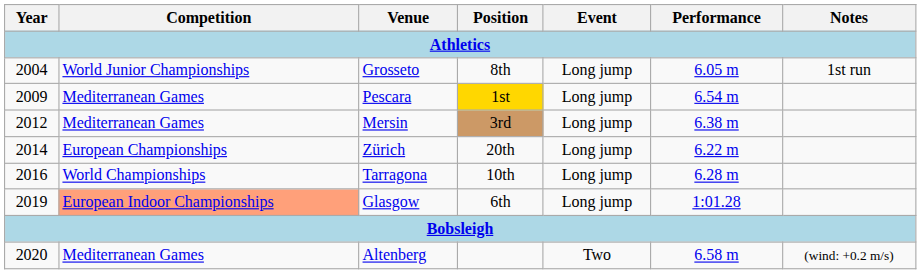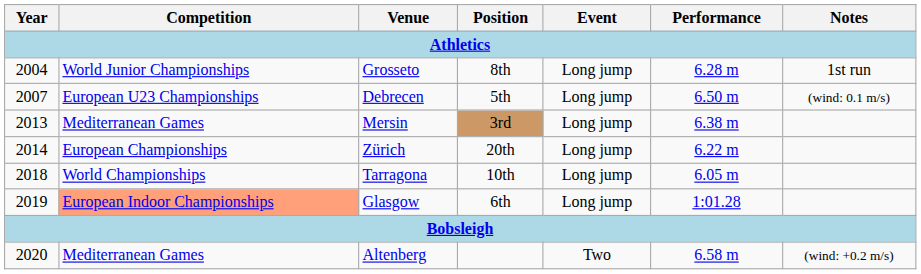 <table class="wikitable sortable" width=65% style="font-size:90%; text-align:center;">
 <tr>
 <th>Year</th>
 <th>Competition</th>
 <th>Venue</th>
 <th>Position</th>
 <th>Event</th>
 <th>Performance</th>
 <th>Notes</th>
 </tr>
 <tr>
 <td colspan="7" style="background:lightblue;"><strong><a href='#'>Athletics</a></strong></td>
 </tr>
 <tr>
 <td>2004</td>
 <td align=left><a href='#'>World Junior Championships</a></td>
 <td align=left> <a href='#'>Grosseto</a></td>
 <td>8th</td>
 <td>Long jump</td>
-<td><a href='#'>6.05 m</a></td>
+<td><a href='#'>6.28 m</a></td>
 <td>1st run</td>
 </tr>
 <tr>
-<td>2009</td>
-<td rowspan=1 align=left><a href='#'>Mediterranean Games</a></td>
-<td rowspan=1 align=left> <a href='#'>Pescara</a></td>
-<td bgcolor="gold" align="center">1st</td>
+<td>2007</td>
+<td align=left><a href='#'>European U23 Championships</a></td>
+<td align=left> <a href='#'>Debrecen</a></td>
+<td>5th</td>
 <td>Long jump</td>
-<td><a href='#'>6.54 m</a></td>
-<td></td>
+<td><a href='#'>6.50 m</a></td>
+<td><small>(wind: 0.1 m/s)</small></td>
 </tr>
 <tr>
-<td>2012</td>
+<td>2013</td>
 <td rowspan=1 align=left><a href='#'>Mediterranean Games</a></td>
 <td rowspan=1 align=left> <a href='#'>Mersin</a></td>
 <td bgcolor=cc9966>3rd</td>
 <td>Long jump</td>
 <td><a href='#'>6.38 m</a></td>
 <td></td>
 </tr>
 <tr>
 <td>2014</td>
 <td rowspan=1 align=left><a href='#'>European Championships</a></td>
 <td rowspan=1 align=left> <a href='#'>Zürich</a></td>
 <td>20th</td>
 <td>Long jump</td>
 <td><a href='#'>6.22 m</a></td>
 <td></td>
 </tr>
 <tr>
-<td>2016</td>
+<td>2018</td>
 <td align=left><a href='#'>World Championships</a></td>
 <td rowspan=1 align=left> <a href='#'>Tarragona</a></td>
 <td>10th</td>
 <td>Long jump</td>
-<td><a href='#'>6.28 m</a></td>
+<td><a href='#'>6.05 m</a></td>
 <td></td>
 </tr>
 <tr>
 <td>2019</td>
 <td align=left style="background: lightsalmon;"><a href='#'>European Indoor  Championships</a></td>
 <td align=left> <a href='#'>Glasgow</a></td>
 <td>6th</td>
 <td>Long jump</td>
 <td><a href='#'>1:01.28</a></td>
 <td></td>
 </tr>
 <tr>
 <td colspan="7" style="background:lightblue;"><strong><a href='#'>Bobsleigh</a></strong></td>
 </tr>
 <tr>
 <td>2020</td>
 <td rowspan=1 align=left><a href='#'>Mediterranean Games</a></td>
 <td align=left> <a href='#'>Altenberg</a></td>
 <td></td>
 <td>Two</td>
 <td><a href='#'>6.58 m</a></td>
 <td><small>(wind: +0.2 m/s)</small></td>
 </tr>
 </table>
